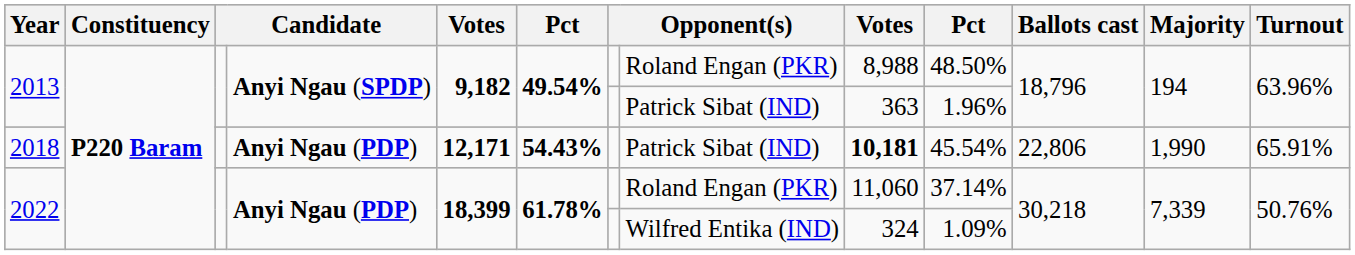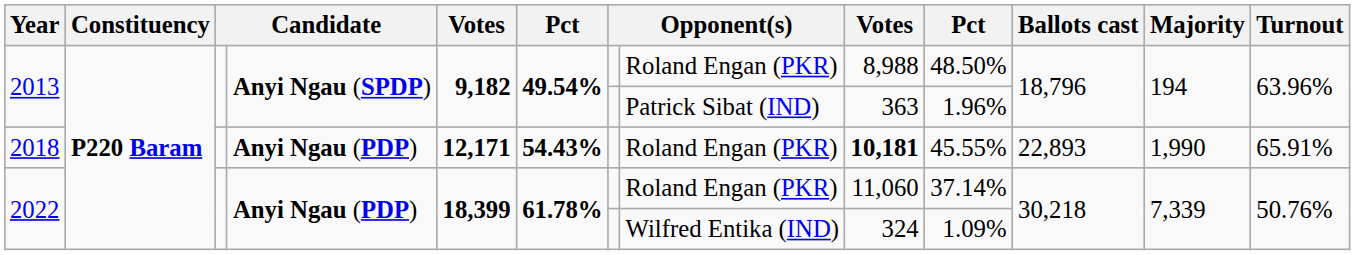 <table class="wikitable" style="margin:0.5em ; font-size:95%">
 <tr>
 <th>Year</th>
 <th>Constituency</th>
 <th colspan=2>Candidate</th>
 <th>Votes</th>
 <th>Pct</th>
 <th colspan=2>Opponent(s)</th>
 <th>Votes</th>
 <th>Pct</th>
 <th>Ballots cast</th>
 <th>Majority</th>
 <th>Turnout</th>
 </tr>
 <tr>
 <td rowspan="2"><a href='#'>2013</a></td>
 <td rowspan="5"><strong>P220 <a href='#'>Baram</a></strong></td>
 <td rowspan="2" ></td>
 <td rowspan="2"><strong>Anyi Ngau</strong> (<a href='#'><strong>SPDP</strong></a>)</td>
 <td rowspan="2" align="right"><strong>9,182</strong></td>
 <td rowspan="2"><strong>49.54%</strong></td>
 <td></td>
 <td>Roland Engan (<a href='#'>PKR</a>)</td>
 <td align="right">8,988</td>
 <td>48.50%</td>
 <td rowspan="2">18,796</td>
 <td rowspan="2">194</td>
 <td rowspan="2">63.96%</td>
 </tr>
 <tr>
 <td></td>
 <td>Patrick Sibat	(<a href='#'>IND</a>)</td>
 <td align="right">363</td>
 <td align="right">1.96%</td>
 </tr>
 <tr>
 <td><a href='#'>2018</a></td>
 <td></td>
 <td><strong>Anyi Ngau</strong> (<a href='#'><strong>PDP</strong></a>)</td>
 <td align="right"><strong>12,171</strong></td>
 <td><strong>54.43%</strong></td>
 <td></td>
-<td>Patrick Sibat	(<a href='#'>IND</a>)</td>
+<td>Roland Engan (<a href='#'>PKR</a>)</td>
 <td align="right"><strong>10,181</strong></td>
-<td>45.54%</td>
-<td>22,806</td>
+<td>45.55%</td>
+<td>22,893</td>
 <td>1,990</td>
 <td>65.91%</td>
 </tr>
 <tr>
 <td rowspan="2"><a href='#'>2022</a></td>
 <td rowspan="2" ></td>
 <td rowspan="2"><strong>Anyi Ngau</strong> (<a href='#'><strong>PDP</strong></a>)</td>
 <td rowspan="2" align="right"><strong>18,399</strong></td>
 <td rowspan="2"><strong>61.78%</strong></td>
 <td></td>
 <td>Roland Engan (<a href='#'>PKR</a>)</td>
 <td align="right">11,060</td>
 <td>37.14%</td>
 <td rowspan="2">30,218</td>
 <td rowspan="2">7,339</td>
 <td rowspan="2">50.76%</td>
 </tr>
 <tr>
 <td></td>
 <td>Wilfred Entika (<a href='#'>IND</a>)</td>
 <td align="right">324</td>
 <td align="right">1.09%</td>
 </tr>
 </table>
